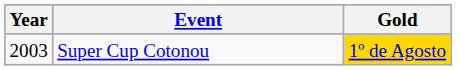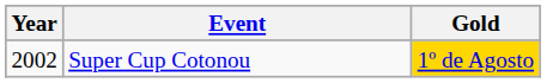 <table class="wikitable" style="text-align:center; font-size:70%;">
 <tr>
 <th>Year</th>
 <th width="165"><a href='#'>Event</a></th>
 <th width="57">Gold</th>
 </tr>
 <tr>
-<td>2003</td>
+<td>2002</td>
 <td align=left><a href='#'>Super Cup Cotonou</a></td>
 <td style="background:gold;"><a href='#'>1º de Agosto</a></td>
 </tr>
 </table>
